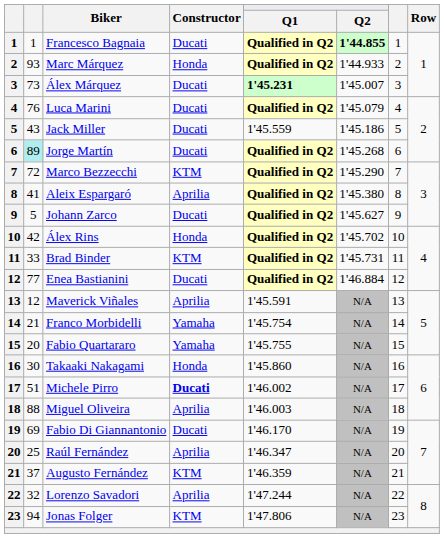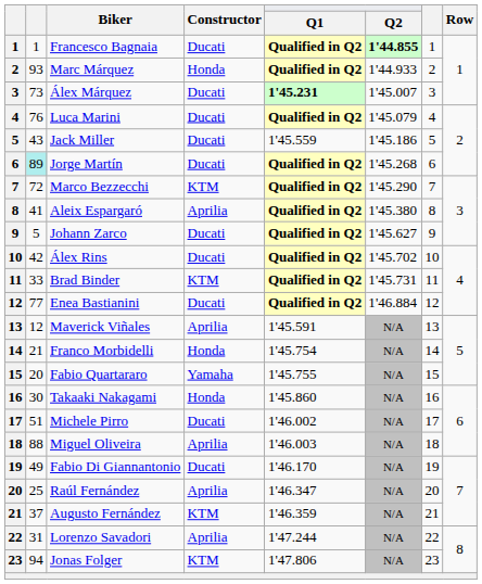 <table class="wikitable sortable" style="font-size: 85%;">
 <tr>
 <th rowspan="2"></th>
 <th rowspan="2"></th>
 <th rowspan="2">Biker</th>
 <th rowspan="2">Constructor</th>
 <th colspan="2" style="background:#eaecf0; text-align:center;"></th>
 <th rowspan="2"></th>
 <th rowspan="2">Row</th>
 </tr>
 <tr>
 <th scope=col>Q1</th>
 <th scope=col>Q2</th>
 </tr>
 <tr>
 <th scope=row>1</th>
 <td align=center>1</td>
 <td> <a href='#'>Francesco Bagnaia</a></td>
 <td><a href='#'>Ducati</a></td>
 <td style=background:#ffffbf;><strong>Qualified in Q2</strong></td>
 <td style=background:#ccffcc;><strong>1'44.855</strong></td>
 <td align=center>1</td>
 <td rowspan=3 align=center>1</td>
 </tr>
 <tr>
 <th scope=row>2</th>
 <td align=center>93</td>
 <td> <a href='#'>Marc Márquez</a></td>
 <td><a href='#'>Honda</a></td>
 <td style=background:#ffffbf;><strong>Qualified in Q2</strong></td>
 <td>1'44.933</td>
 <td align=center>2</td>
 </tr>
 <tr>
 <th scope=row>3</th>
 <td align=center>73</td>
 <td> <a href='#'>Álex Márquez</a></td>
 <td><a href='#'>Ducati </a></td>
 <td style=background:#ccffcc;><strong>1'45.231</strong></td>
 <td>1'45.007</td>
 <td align=center>3</td>
 </tr>
 <tr>
 <th scope=row>4</th>
 <td align=center>76</td>
 <td> <a href='#'>Luca Marini</a></td>
 <td><a href='#'>Ducati </a></td>
 <td style=background:#ffffbf;><strong>Qualified in Q2</strong></td>
 <td>1'45.079</td>
 <td align=center>4</td>
 <td rowspan=3 align=center>2</td>
 </tr>
 <tr>
 <th scope=row>5</th>
 <td align=center>43</td>
 <td> <a href='#'>Jack Miller</a></td>
 <td><a href='#'>Ducati </a></td>
 <td>1'45.559</td>
 <td>1'45.186</td>
 <td align=center>5</td>
 </tr>
 <tr>
 <th scope=row>6</th>
 <td align=center style="background: paleturquoise;">89</td>
 <td> <a href='#'>Jorge Martín</a></td>
 <td><a href='#'>Ducati </a></td>
 <td style=background:#ffffbf;><strong>Qualified in Q2</strong></td>
 <td>1'45.268</td>
 <td align=center>6</td>
 </tr>
 <tr>
 <th scope=row>7</th>
 <td align=center>72</td>
 <td> <a href='#'>Marco Bezzecchi</a></td>
 <td><a href='#'>KTM</a></td>
 <td style=background:#ffffbf;><strong>Qualified in Q2</strong></td>
 <td>1'45.290</td>
 <td align=center>7</td>
 <td rowspan=3 align=center>3</td>
 </tr>
 <tr>
 <th scope=row>8</th>
 <td align=center>41</td>
 <td> <a href='#'>Aleix Espargaró</a></td>
 <td><a href='#'>Aprilia</a></td>
 <td style=background:#ffffbf;><strong>Qualified in Q2</strong></td>
 <td>1'45.380</td>
 <td align=center>8</td>
 </tr>
 <tr>
 <th scope=row>9</th>
 <td align=center>5</td>
 <td> <a href='#'>Johann Zarco</a></td>
 <td><a href='#'>Ducati </a></td>
 <td style=background:#ffffbf;><strong>Qualified in Q2</strong></td>
 <td>1'45.627</td>
 <td align=center>9</td>
 </tr>
 <tr>
 <th scope=row>10</th>
 <td align=center>42</td>
 <td> <a href='#'>Álex Rins</a></td>
-<td><a href='#'>Honda </a></td>
+<td><a href='#'>Ducati</a></td>
 <td style=background:#ffffbf;><strong>Qualified in Q2</strong></td>
 <td>1'45.702</td>
 <td align=center>10</td>
 <td rowspan=3 align=center>4</td>
 </tr>
 <tr>
 <th scope=row>11</th>
 <td align=center>33</td>
 <td> <a href='#'>Brad Binder</a></td>
 <td><a href='#'>KTM</a></td>
 <td style=background:#ffffbf;><strong>Qualified in Q2</strong></td>
 <td>1'45.731</td>
 <td align=center>11</td>
 </tr>
 <tr>
 <th scope=row>12</th>
 <td align=center>77</td>
 <td> <a href='#'>Enea Bastianini</a></td>
 <td><a href='#'>Ducati</a></td>
 <td style=background:#ffffbf;><strong>Qualified in Q2</strong></td>
 <td>1'46.884</td>
 <td align=center>12</td>
 </tr>
 <tr>
 <th scope=row>13</th>
 <td align=center>12</td>
 <td> <a href='#'>Maverick Viñales</a></td>
 <td><a href='#'>Aprilia</a></td>
 <td>1'45.591</td>
 <td style="background: silver" align="center" data-sort-value="19"><small>N/A</small></td>
 <td align=center>13</td>
 <td rowspan=3 align=center>5</td>
 </tr>
 <tr>
 <th scope=row>14</th>
 <td align=center>21</td>
 <td> <a href='#'>Franco Morbidelli</a></td>
-<td><a href='#'>Yamaha</a></td>
+<td><a href='#'>Honda </a></td>
 <td>1'45.754</td>
 <td style="background: silver" align="center" data-sort-value="19"><small>N/A</small></td>
 <td align=center>14</td>
 </tr>
 <tr>
 <th scope=row>15</th>
 <td align=center>20</td>
 <td> <a href='#'>Fabio Quartararo</a></td>
 <td><a href='#'>Yamaha</a></td>
 <td>1'45.755</td>
 <td style="background: silver" align="center" data-sort-value="19"><small>N/A</small></td>
 <td align=center>15</td>
 </tr>
 <tr>
 <th scope=row>16</th>
 <td align=center>30</td>
 <td> <a href='#'>Takaaki Nakagami</a></td>
 <td><a href='#'>Honda </a></td>
 <td>1'45.860</td>
 <td style="background: silver" align="center" data-sort-value="19"><small>N/A</small></td>
 <td align=center>16</td>
 <td rowspan=3 align=center>6</td>
 </tr>
 <tr>
 <th scope=row>17</th>
 <td align=center>51</td>
 <td> <a href='#'>Michele Pirro</a></td>
-<td><strong><a href='#'>Ducati</a></strong></td>
+<td><a href='#'>Ducati</a></td>
 <td>1'46.002</td>
 <td style="background: silver" align="center" data-sort-value="19"><small>N/A</small></td>
 <td align=center>17</td>
 </tr>
 <tr>
 <th scope=row>18</th>
 <td align=center>88</td>
 <td> <a href='#'>Miguel Oliveira</a></td>
 <td><a href='#'>Aprilia </a></td>
 <td>1'46.003</td>
 <td style="background: silver" align="center" data-sort-value="19"><small>N/A</small></td>
 <td align=center>18</td>
 </tr>
 <tr>
 <th scope=row>19</th>
-<td align=center>69</td>
+<td align=center>49</td>
 <td> <a href='#'>Fabio Di Giannantonio</a></td>
 <td><a href='#'>Ducati </a></td>
 <td>1'46.170</td>
 <td style="background: silver" align="center" data-sort-value="19"><small>N/A</small></td>
 <td align=center>19</td>
 <td rowspan=3 align=center>7</td>
 </tr>
 <tr>
 <th scope=row>20</th>
 <td align=center>25</td>
 <td> <a href='#'>Raúl Fernández</a></td>
 <td><a href='#'>Aprilia </a></td>
 <td>1'46.347</td>
 <td style="background: silver" align="center" data-sort-value="19"><small>N/A</small></td>
 <td align=center>20</td>
 </tr>
 <tr>
 <th scope=row>21</th>
 <td align=center>37</td>
 <td> <a href='#'>Augusto Fernández</a></td>
 <td><a href='#'>KTM </a></td>
 <td>1'46.359</td>
 <td style="background: silver" align="center" data-sort-value="19"><small>N/A</small></td>
 <td align=center>21</td>
 </tr>
 <tr>
 <th scope=row>22</th>
-<td align=center>32</td>
+<td align=center>31</td>
 <td> <a href='#'>Lorenzo Savadori</a></td>
 <td><a href='#'>Aprilia </a></td>
 <td>1'47.244</td>
 <td style="background: silver" align="center" data-sort-value="19"><small>N/A</small></td>
 <td align=center>22</td>
 <td rowspan=2 align=center>8</td>
 </tr>
 <tr>
 <th scope=row>23</th>
 <td align=center>94</td>
 <td> <a href='#'>Jonas Folger</a></td>
 <td><a href='#'>KTM </a></td>
 <td>1'47.806</td>
 <td style="background: silver" align="center" data-sort-value="19"><small>N/A</small></td>
 <td align=center>23</td>
 </tr>
 <tr>
 <th colspan=8></th>
 </tr>
 </table>
